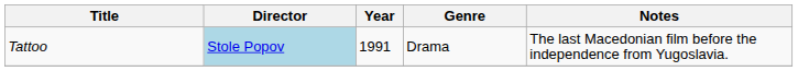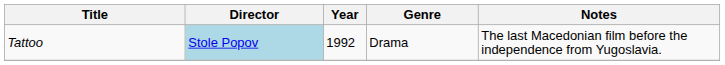 <table class="wikitable" width= "100%">
 <tr>
 <th width=21%>Title</th>
 <th width=16%>Director</th>
 <th width=5%>Year</th>
 <th width=13%>Genre</th>
 <th width=28%>Notes</th>
 </tr>
 <tr>
 <td><em>Tattoo</em></td>
 <td style="background: lightblue;"><a href='#'>Stole Popov</a></td>
-<td>1991</td>
+<td>1992</td>
 <td>Drama</td>
 <td>The last Macedonian film before the independence from Yugoslavia.</td>
 </tr>
 <tr>
 </tr>
 </table>
